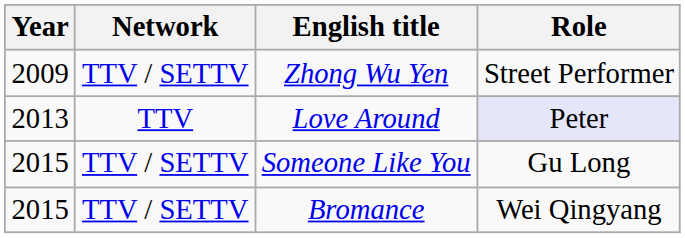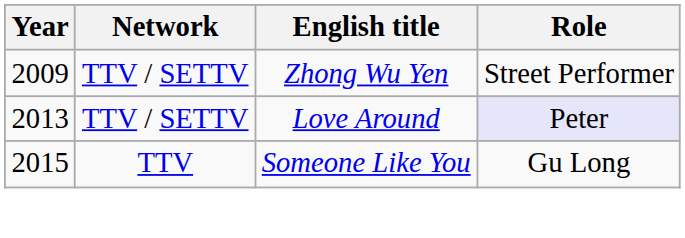 <table class="wikitable sortable">
 <tr>
 <th>Year</th>
 <th>Network</th>
 <th>English title</th>
 <th>Role</th>
 </tr>
 <tr align=center>
 <td>2009</td>
 <td><a href='#'>TTV</a> / <a href='#'>SETTV</a></td>
 <td><em><a href='#'>Zhong Wu Yen</a></em></td>
 <td>Street Performer</td>
 </tr>
 <tr align=center>
 <td>2013</td>
-<td><a href='#'>TTV</a></td>
+<td><a href='#'>TTV</a> / <a href='#'>SETTV</a></td>
 <td><em><a href='#'>Love Around</a></em></td>
 <td style="background: lavender;">Peter</td>
 </tr>
 <tr align=center>
 <td>2015</td>
-<td><a href='#'>TTV</a> / <a href='#'>SETTV</a></td>
+<td><a href='#'>TTV</a></td>
 <td><em><a href='#'>Someone Like You</a></em></td>
 <td>Gu Long</td>
 </tr>
-<tr align=center>
-<td>2015</td>
-<td><a href='#'>TTV</a> / <a href='#'>SETTV</a></td>
-<td><em><a href='#'>Bromance</a></em></td>
-<td>Wei Qingyang</td>
-</tr>
 </table>
